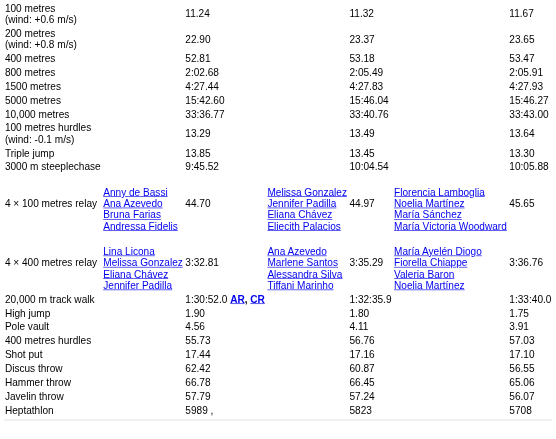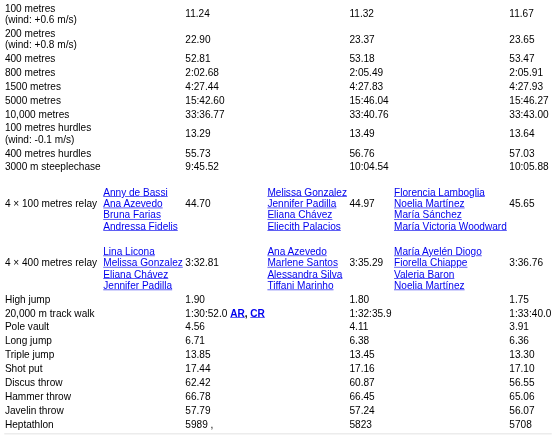 <table>
 <tr>
 <td>100 metres<br>(wind: +0.6 m/s)</td>
 <td></td>
 <td>11.24</td>
 <td></td>
 <td>11.32</td>
 <td></td>
 <td>11.67</td>
 </tr>
 <tr>
 <td>200 metres<br>(wind: +0.8 m/s)</td>
 <td></td>
 <td>22.90</td>
 <td></td>
 <td>23.37</td>
 <td></td>
 <td>23.65</td>
 </tr>
 <tr>
 <td>400 metres</td>
 <td></td>
 <td>52.81</td>
 <td></td>
 <td>53.18</td>
 <td></td>
 <td>53.47</td>
 </tr>
 <tr>
 <td>800 metres</td>
 <td></td>
 <td>2:02.68</td>
 <td></td>
 <td>2:05.49</td>
 <td></td>
 <td>2:05.91</td>
 </tr>
 <tr>
 <td>1500 metres</td>
 <td></td>
 <td>4:27.44</td>
 <td></td>
 <td>4:27.83</td>
 <td></td>
 <td>4:27.93</td>
 </tr>
 <tr>
 <td>5000 metres</td>
 <td></td>
 <td>15:42.60 </td>
 <td></td>
 <td>15:46.04</td>
 <td></td>
 <td>15:46.27</td>
 </tr>
 <tr>
 <td>10,000 metres</td>
 <td></td>
 <td>33:36.77</td>
 <td></td>
 <td>33:40.76</td>
 <td></td>
 <td>33:43.00</td>
 </tr>
 <tr>
 <td>100 metres hurdles<br>(wind: -0.1 m/s)</td>
 <td></td>
 <td>13.29</td>
 <td></td>
 <td>13.49</td>
 <td></td>
 <td>13.64</td>
 </tr>
 <tr>
-<td>Triple jump</td>
+<td>400 metres hurdles</td>
 <td></td>
-<td>13.85</td>
+<td>55.73 <strong></strong></td>
 <td></td>
-<td>13.45</td>
+<td>56.76</td>
 <td></td>
-<td>13.30</td>
+<td>57.03</td>
 </tr>
 <tr>
 <td>3000 m steeplechase</td>
 <td></td>
 <td>9:45.52 <strong></strong></td>
 <td></td>
 <td>10:04.54</td>
 <td></td>
 <td>10:05.88</td>
 </tr>
 <tr>
 <td>4 × 100 metres relay</td>
 <td><br><a href='#'>Anny de Bassi</a><br><a href='#'>Ana Azevedo</a><br><a href='#'>Bruna Farias</a><br><a href='#'>Andressa Fidelis</a></td>
 <td>44.70</td>
 <td><br><a href='#'>Melissa Gonzalez</a><br><a href='#'>Jennifer Padilla</a><br><a href='#'>Eliana Chávez</a><br><a href='#'>Eliecith Palacios</a></td>
 <td>44.97</td>
 <td><br><a href='#'>Florencia Lamboglia</a><br><a href='#'>Noelia Martínez</a><br><a href='#'>María Sánchez</a><br><a href='#'>María Victoria Woodward</a></td>
 <td>45.65</td>
 </tr>
 <tr>
 <td>4 × 400 metres relay</td>
 <td><br><a href='#'>Lina Licona</a><br><a href='#'>Melissa Gonzalez</a><br><a href='#'>Eliana Chávez</a><br><a href='#'>Jennifer Padilla</a></td>
 <td>3:32.81</td>
 <td><br><a href='#'>Ana Azevedo</a><br><a href='#'>Marlene Santos</a><br><a href='#'>Alessandra Silva</a><br><a href='#'>Tiffani Marinho</a></td>
 <td>3:35.29</td>
 <td><br><a href='#'>María Ayelén Diogo</a><br><a href='#'>Fiorella Chiappe</a><br><a href='#'>Valeria Baron</a><br><a href='#'>Noelia Martínez</a></td>
 <td>3:36.76</td>
 </tr>
 <tr>
+<td>High jump</td>
+<td></td>
+<td>1.90</td>
+<td></td>
+<td>1.80</td>
+<td><br></td>
+<td>1.75</td>
+</tr>
+<tr>
 <td>20,000 m track walk</td>
 <td></td>
 <td>1:30:52.0 <strong><a href='#'>AR</a>, <a href='#'>CR</a></strong></td>
 <td></td>
 <td>1:32:35.9</td>
 <td></td>
 <td>1:33:40.0</td>
-</tr>
-<tr>
-<td>High jump</td>
-<td></td>
-<td>1.90</td>
-<td></td>
-<td>1.80</td>
-<td><br></td>
-<td>1.75</td>
 </tr>
 <tr>
 <td>Pole vault</td>
 <td></td>
 <td>4.56</td>
 <td></td>
 <td>4.11</td>
 <td></td>
 <td>3.91</td>
 </tr>
 <tr>
-<td>400 metres hurdles</td>
+<td>Long jump</td>
 <td></td>
-<td>55.73 <strong></strong></td>
+<td>6.71</td>
 <td></td>
-<td>56.76</td>
+<td>6.38</td>
 <td></td>
-<td>57.03</td>
+<td>6.36</td>
+</tr>
+<tr>
+<td>Triple jump</td>
+<td></td>
+<td>13.85</td>
+<td></td>
+<td>13.45</td>
+<td></td>
+<td>13.30</td>
 </tr>
 <tr>
 <td>Shot put</td>
 <td></td>
 <td>17.44</td>
 <td></td>
 <td>17.16</td>
 <td></td>
 <td>17.10</td>
 </tr>
 <tr>
 <td>Discus throw</td>
 <td></td>
 <td>62.42</td>
 <td></td>
 <td>60.87</td>
 <td></td>
 <td>56.55</td>
 </tr>
 <tr>
 <td>Hammer throw</td>
 <td></td>
 <td>66.78</td>
 <td></td>
 <td>66.45</td>
 <td></td>
 <td>65.06</td>
 </tr>
 <tr>
 <td>Javelin throw</td>
 <td></td>
 <td>57.79</td>
 <td></td>
 <td>57.24</td>
 <td></td>
 <td>56.07</td>
 </tr>
 <tr>
 <td>Heptathlon</td>
 <td></td>
 <td>5989 <strong></strong>, </td>
 <td></td>
 <td>5823</td>
 <td></td>
 <td>5708</td>
 </tr>
 <tr>
 </tr>
 <tr bgcolor= e8e8e8>
 <td colspan=7></td>
 </tr>
 </table>
